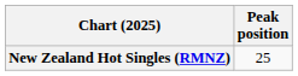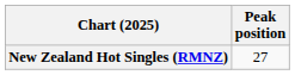 <table class="wikitable sortable plainrowheaders" style="text-align:center">
 <tr>
 <th scope="col">Chart (2025)</th>
 <th scope="col">Peak<br>position</th>
 </tr>
 <tr>
 <th scope="row">New Zealand Hot Singles (<a href='#'>RMNZ</a>)</th>
-<td>25</td>
+<td>27</td>
 </tr>
 </table>
